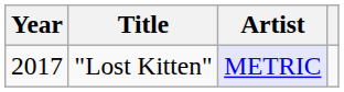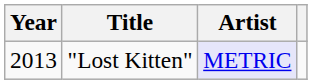 <table class="wikitable">
 <tr>
 <th>Year</th>
 <th>Title</th>
 <th>Artist</th>
 <th></th>
 </tr>
 <tr>
-<td>2017</td>
+<td>2013</td>
 <td>"Lost Kitten"</td>
 <td style="background: lavender;"><a href='#'>METRIC</a></td>
 <td style="text-align: center;"></td>
 </tr>
 </table>
